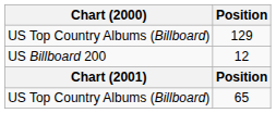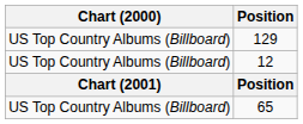 <table class="wikitable">
 <tr>
 <th>Chart (2000)</th>
 <th>Position</th>
 </tr>
 <tr>
 <td>US Top Country Albums (<em>Billboard</em>)</td>
 <td align="center">129</td>
 </tr>
 <tr>
-<td>US <em>Billboard</em> 200</td>
+<td>US Top Country Albums (<em>Billboard</em>)</td>
 <td align="center">12</td>
 </tr>
 <tr>
 <th>Chart (2001)</th>
 <th>Position</th>
 </tr>
 <tr>
 <td>US Top Country Albums (<em>Billboard</em>)</td>
 <td align="center">65</td>
 </tr>
 </table>
